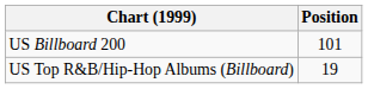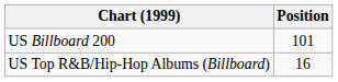 <table class="wikitable sortable">
 <tr>
 <th>Chart (1999)</th>
 <th>Position</th>
 </tr>
 <tr>
 <td>US <em>Billboard</em> 200</td>
 <td style="text-align:center;">101</td>
 </tr>
 <tr>
 <td>US Top R&B/Hip-Hop Albums (<em>Billboard</em>)</td>
-<td style="text-align:center;">19</td>
+<td style="text-align:center;">16</td>
 </tr>
 </table>
